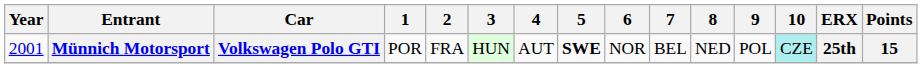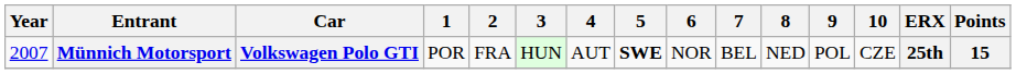 <table class="wikitable" border="1" style="text-align:center; font-size:90%;">
 <tr valign="top">
 <th>Year</th>
 <th>Entrant</th>
 <th>Car</th>
 <th>1</th>
 <th>2</th>
 <th>3</th>
 <th>4</th>
 <th>5</th>
 <th>6</th>
 <th>7</th>
 <th>8</th>
 <th>9</th>
 <th>10</th>
 <th>ERX</th>
 <th>Points</th>
 </tr>
 <tr>
-<td><a href='#'>2001</a></td>
+<td><a href='#'>2007</a></td>
 <th><a href='#'>Münnich Motorsport</a></th>
 <th><a href='#'>Volkswagen Polo GTI</a></th>
 <td>POR</td>
 <td>FRA</td>
 <td style="background:#DFFFDF;">HUN<br></td>
 <td>AUT</td>
 <td><strong>SWE</strong></td>
 <td>NOR</td>
 <td>BEL</td>
 <td>NED</td>
 <td>POL</td>
-<td style="background: paleturquoise;">CZE</td>
+<td>CZE</td>
 <th>25th</th>
 <th>15</th>
 </tr>
 <tr>
 </tr>
 </table>
